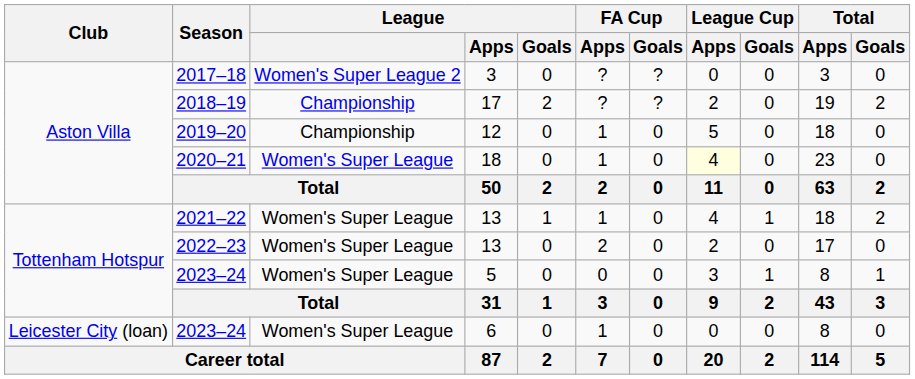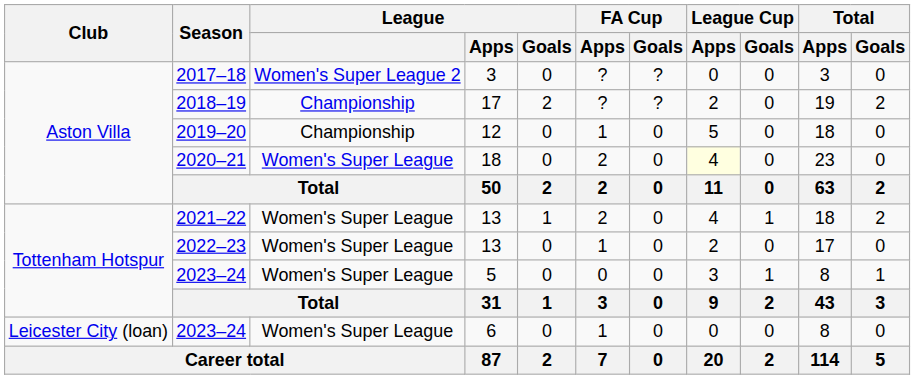 <table class="wikitable" style="text-align: center">
 <tr>
 <th rowspan="2">Club</th>
 <th rowspan="2">Season</th>
 <th colspan="3">League</th>
 <th colspan="2">FA Cup</th>
 <th colspan="2">League Cup</th>
 <th colspan="2">Total</th>
 </tr>
 <tr>
 <th></th>
 <th>Apps</th>
 <th>Goals</th>
 <th>Apps</th>
 <th>Goals</th>
 <th>Apps</th>
 <th>Goals</th>
 <th>Apps</th>
 <th>Goals</th>
 </tr>
 <tr>
 <td rowspan="5"><a href='#'>Aston Villa</a></td>
 <td><a href='#'>2017–18</a></td>
 <td><a href='#'>Women's Super League 2</a></td>
 <td>3</td>
 <td>0</td>
 <td>?</td>
 <td>?</td>
 <td>0</td>
 <td>0</td>
 <td>3</td>
 <td>0</td>
 </tr>
 <tr>
 <td><a href='#'>2018–19</a></td>
 <td><a href='#'>Championship</a></td>
 <td>17</td>
 <td>2</td>
 <td>?</td>
 <td>?</td>
 <td>2</td>
 <td>0</td>
 <td>19</td>
 <td>2</td>
 </tr>
 <tr>
 <td><a href='#'>2019–20</a></td>
 <td>Championship</td>
 <td>12</td>
 <td>0</td>
 <td>1</td>
 <td>0</td>
 <td>5</td>
 <td>0</td>
 <td>18</td>
 <td>0</td>
 </tr>
 <tr>
 <td><a href='#'>2020–21</a></td>
 <td><a href='#'>Women's Super League</a></td>
 <td>18</td>
 <td>0</td>
-<td>1</td>
+<td>2</td>
 <td>0</td>
 <td style="background: lightyellow;">4</td>
 <td>0</td>
 <td>23</td>
 <td>0</td>
 </tr>
 <tr>
 <th colspan="2">Total</th>
 <th>50</th>
 <th>2</th>
 <th>2</th>
 <th>0</th>
 <th>11</th>
 <th>0</th>
 <th>63</th>
 <th>2</th>
 </tr>
 <tr>
 <td rowspan="4"><a href='#'>Tottenham Hotspur</a></td>
 <td><a href='#'>2021–22</a></td>
 <td>Women's Super League</td>
 <td>13</td>
 <td>1</td>
-<td>1</td>
+<td>2</td>
 <td>0</td>
 <td>4</td>
 <td>1</td>
 <td>18</td>
 <td>2</td>
 </tr>
 <tr>
 <td><a href='#'>2022–23</a></td>
 <td>Women's Super League</td>
 <td>13</td>
 <td>0</td>
-<td>2</td>
+<td>1</td>
 <td>0</td>
 <td>2</td>
 <td>0</td>
 <td>17</td>
 <td>0</td>
 </tr>
 <tr>
 <td><a href='#'>2023–24</a></td>
 <td>Women's Super League</td>
 <td>5</td>
 <td>0</td>
 <td>0</td>
 <td>0</td>
 <td>3</td>
 <td>1</td>
 <td>8</td>
 <td>1</td>
 </tr>
 <tr>
 <th colspan="2">Total</th>
 <th>31</th>
 <th>1</th>
 <th>3</th>
 <th>0</th>
 <th>9</th>
 <th>2</th>
 <th>43</th>
 <th>3</th>
 </tr>
 <tr>
 <td><a href='#'>Leicester City</a> (loan)</td>
 <td><a href='#'>2023–24</a></td>
 <td>Women's Super League</td>
 <td>6</td>
 <td>0</td>
 <td>1</td>
 <td>0</td>
 <td>0</td>
 <td>0</td>
 <td>8</td>
 <td>0</td>
 </tr>
 <tr>
 <th colspan="3"><strong>Career total</strong></th>
 <th>87</th>
 <th>2</th>
 <th>7</th>
 <th>0</th>
 <th>20</th>
 <th>2</th>
 <th>114</th>
 <th>5</th>
 </tr>
 </table>
